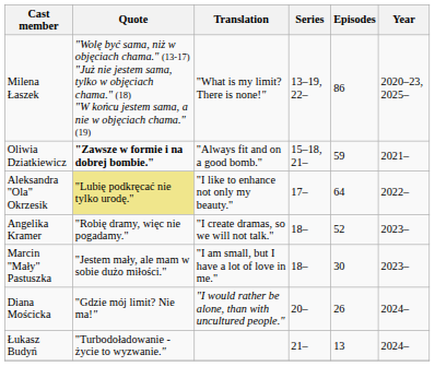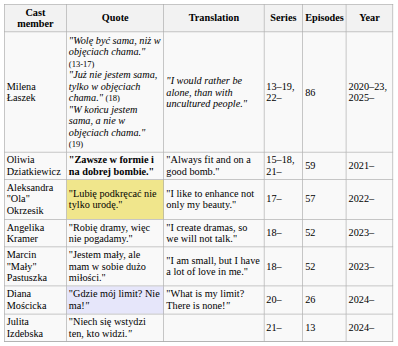 <table class="wikitable sortable" font-size:95%;">
 <tr>
 <th style="width:16%">Cast member</th>
 <th>Quote</th>
 <th>Translation</th>
 <th style="width:10%">Series</th>
 <th style="width:5%">Episodes</th>
 <th style="width:12%">Year</th>
 </tr>
 <tr>
 <td>Milena Łaszek</td>
 <td><em>"Wolę być sama, niż w objęciach chama."</em> <small>(13-17)</small><br><em>"Już nie jestem sama, tylko w objęciach chama."</em> <small>(18)</small><br><em>"W końcu jestem sama, a nie w objęciach chama."</em> <small>(19)</small></td>
-<td></em>"What is my limit? There is none!<em>"</td>
+<td><em>"I would rather be alone, than with uncultured people."</em></td>
 <td>13–19, 22–</td>
 <td>86</td>
 <td>2020–23, 2025–</td>
 </tr>
 <tr>
 <td>Oliwia Dziatkiewicz</td>
 <td><strong>"Zawsze w formie i na dobrej bombie."<em></td>
 <td></em>"Always fit and on a good bomb."<em></td>
 <td>15–18, 21–</td>
 <td>59</td>
 <td>2021–</td>
 </tr>
 <tr>
 <td>Aleksandra "Ola" Okrzesik</td>
 <td style="background: khaki;"></em>"Lubię podkręcać nie tylko urodę."<em></td>
 <td></em>"I like to enhance not only my beauty."<em></td>
 <td>17–</td>
-<td>64</td>
+<td>57</td>
 <td>2022–</td>
 </tr>
 <tr>
 <td>Angelika Kramer</td>
 <td></em>"Robię dramy, więc nie pogadamy."<em></td>
 <td></em>"I create dramas, so we will not talk."<em></td>
 <td>18–</td>
 <td>52</td>
 <td>2023–</td>
 </tr>
 <tr>
 <td>Marcin "Mały" Pastuszka</td>
 <td></em>"Jestem mały, ale mam w sobie dużo miłości."<em></td>
 <td>"</em>I am small, but I have a lot of love in me."<em></td>
 <td>18–</td>
-<td>30</td>
+<td>52</td>
 <td>2023–</td>
 </tr>
 <tr>
 <td>Diana Mościcka</td>
-<td></em>"Gdzie mój limit? Nie ma!<em>"</td>
-<td><em>"I would rather be alone, than with uncultured people."</em></td>
+<td style="background: lavender;"></em>"Gdzie mój limit? Nie ma!<em>"</td>
+<td></em>"What is my limit? There is none!<em>"</td>
 <td>20–</td>
 <td>26</td>
 <td>2024–</td>
 </tr>
 <tr>
-<td>Łukasz Budyń</td>
-<td></em>"Turbodoładowanie - życie to wyzwanie.<em>"</td>
+<td>Julita Izdebska</td>
+<td></em>"Niech się wstydzi ten, kto widzi.<em>"</td>
 <td></td>
 <td>21–</td>
 <td>13</td>
 <td>2024–</td>
 </tr>
 <tr>
 </tr>
 </table>
